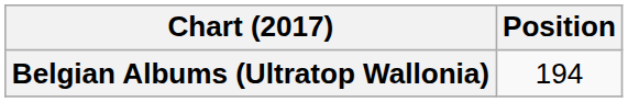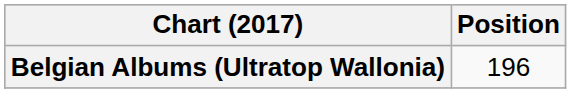 <table class="wikitable plainrowheaders" style="text-align:center">
 <tr>
 <th scope="col">Chart (2017)</th>
 <th scope="col">Position</th>
 </tr>
 <tr>
 <th scope="row">Belgian Albums (Ultratop Wallonia)</th>
-<td>194</td>
+<td>196</td>
 </tr>
 </table>
